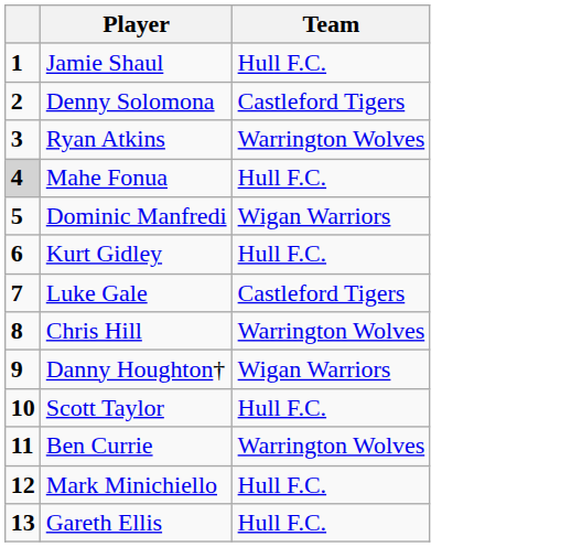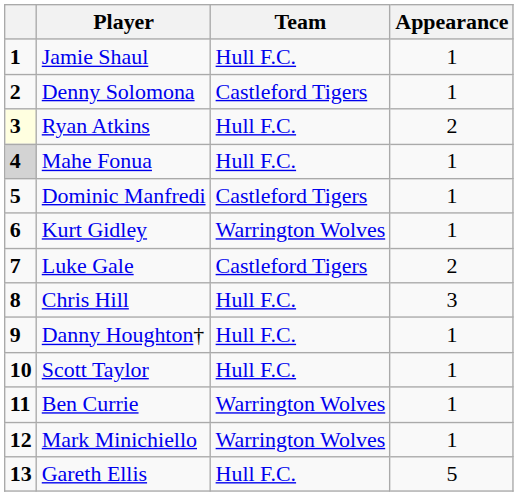 <table class="wikitable">
 <tr>
 <th></th>
 <th>Player</th>
 <th>Team</th>
+<th>Appearance</th>
 </tr>
 <tr>
 <td><strong>1</strong></td>
 <td> <a href='#'>Jamie Shaul</a></td>
 <td> <a href='#'>Hull F.C.</a></td>
+<td style="text-align:center;">1</td>
 </tr>
 <tr>
 <td><strong>2</strong></td>
 <td> <a href='#'>Denny Solomona</a></td>
 <td> <a href='#'>Castleford Tigers</a></td>
+<td style="text-align:center;">1</td>
 </tr>
 <tr>
-<td><strong>3</strong></td>
+<td style="background: lightyellow;"><strong>3</strong></td>
 <td> <a href='#'>Ryan Atkins</a></td>
-<td> <a href='#'>Warrington Wolves</a></td>
+<td> <a href='#'>Hull F.C.</a></td>
+<td style="text-align:center;">2</td>
 </tr>
 <tr>
 <td style="background: lightgrey;"><strong>4</strong></td>
 <td> <a href='#'>Mahe Fonua</a></td>
 <td> <a href='#'>Hull F.C.</a></td>
+<td style="text-align:center;">1</td>
 </tr>
 <tr>
 <td><strong>5</strong></td>
 <td> <a href='#'>Dominic Manfredi</a></td>
-<td> <a href='#'>Wigan Warriors</a></td>
+<td> <a href='#'>Castleford Tigers</a></td>
+<td style="text-align:center;">1</td>
 </tr>
 <tr>
 <td><strong>6</strong></td>
 <td> <a href='#'>Kurt Gidley</a></td>
-<td> <a href='#'>Hull F.C.</a></td>
+<td> <a href='#'>Warrington Wolves</a></td>
+<td style="text-align:center;">1</td>
 </tr>
 <tr>
 <td><strong>7</strong></td>
 <td> <a href='#'>Luke Gale</a></td>
 <td> <a href='#'>Castleford Tigers</a></td>
+<td style="text-align:center;">2</td>
 </tr>
 <tr>
 <td><strong>8</strong></td>
 <td> <a href='#'>Chris Hill</a></td>
-<td> <a href='#'>Warrington Wolves</a></td>
+<td> <a href='#'>Hull F.C.</a></td>
+<td style="text-align:center;">3</td>
 </tr>
 <tr>
 <td><strong>9</strong></td>
 <td> <a href='#'>Danny Houghton</a>†</td>
-<td> <a href='#'>Wigan Warriors</a></td>
+<td> <a href='#'>Hull F.C.</a></td>
+<td style="text-align:center;">1</td>
 </tr>
 <tr>
 <td><strong>10</strong></td>
 <td> <a href='#'>Scott Taylor</a></td>
 <td> <a href='#'>Hull F.C.</a></td>
+<td style="text-align:center;">1</td>
 </tr>
 <tr>
 <td><strong>11</strong></td>
 <td> <a href='#'>Ben Currie</a></td>
 <td> <a href='#'>Warrington Wolves</a></td>
+<td style="text-align:center;">1</td>
 </tr>
 <tr>
 <td><strong>12</strong></td>
 <td> <a href='#'>Mark Minichiello</a></td>
-<td> <a href='#'>Hull F.C.</a></td>
+<td> <a href='#'>Warrington Wolves</a></td>
+<td style="text-align:center;">1</td>
 </tr>
 <tr>
 <td><strong>13</strong></td>
 <td> <a href='#'>Gareth Ellis</a></td>
 <td> <a href='#'>Hull F.C.</a></td>
+<td style="text-align:center;">5</td>
 </tr>
 </table>
